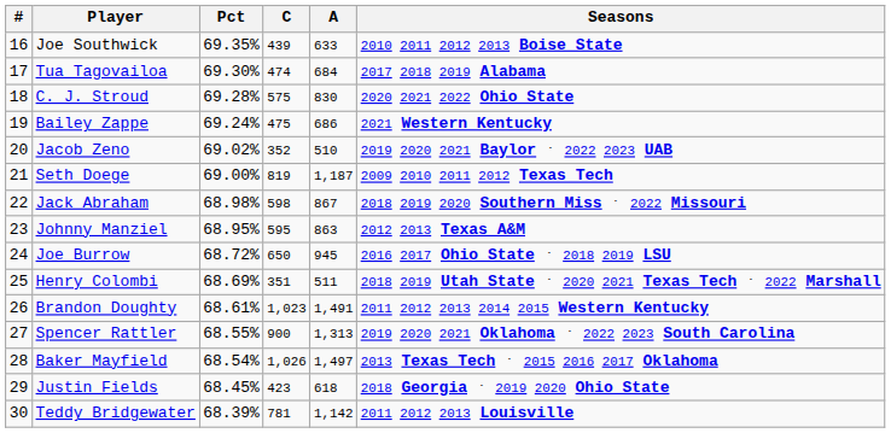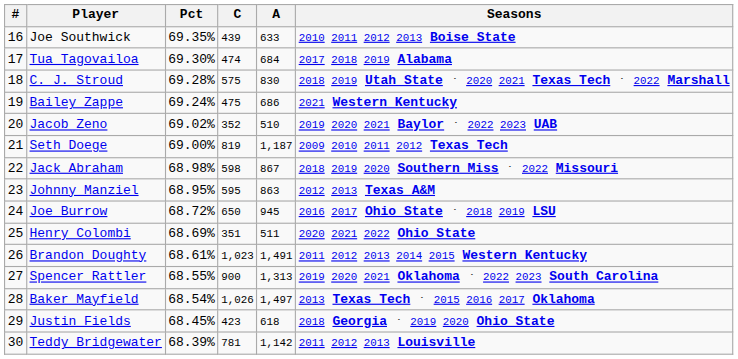 <table class="wikitable" style="font-size:90%; white-space: nowrap;">
 <tr>
 <th>#</th>
 <th>Player</th>
 <th>Pct</th>
 <th>C</th>
 <th>A</th>
 <th>Seasons</th>
 </tr>
 <tr>
 <td>16</td>
 <td>Joe Southwick</td>
 <td>69.35%</td>
 <td><small>439</small></td>
 <td><small>633</small></td>
 <td><small><a href='#'>2010</a> <a href='#'>2011</a> <a href='#'>2012</a> <a href='#'>2013</a></small> <strong><a href='#'>Boise State</a></strong></td>
 </tr>
 <tr>
 <td>17</td>
 <td><a href='#'>Tua Tagovailoa</a></td>
 <td>69.30%</td>
 <td><small>474</small></td>
 <td><small>684</small></td>
 <td><small><a href='#'>2017</a> <a href='#'>2018</a> <a href='#'>2019</a></small> <strong><a href='#'>Alabama</a></strong></td>
 </tr>
 <tr>
 <td>18</td>
 <td><a href='#'>C. J. Stroud</a></td>
 <td>69.28%</td>
 <td><small>575</small></td>
 <td><small>830</small></td>
-<td><small><a href='#'>2020</a> <a href='#'>2021</a> <a href='#'>2022</a></small> <strong><a href='#'>Ohio State</a></strong></td>
+<td><small><a href='#'>2018</a> <a href='#'>2019</a></small> <strong><a href='#'>Utah State</a></strong> ᛫ <small><a href='#'>2020</a> <a href='#'>2021</a></small> <strong><a href='#'>Texas Tech</a></strong> ᛫ <small><a href='#'>2022</a></small> <strong><a href='#'>Marshall</a></strong></td>
 </tr>
 <tr>
 <td>19</td>
 <td><a href='#'>Bailey Zappe</a></td>
 <td>69.24%</td>
 <td><small>475</small></td>
 <td><small>686</small></td>
 <td><small><a href='#'>2021</a></small> <strong><a href='#'>Western Kentucky</a></strong></td>
 </tr>
 <tr>
 <td>20</td>
 <td><a href='#'>Jacob Zeno</a></td>
 <td>69.02%</td>
 <td><small>352</small></td>
 <td><small>510</small></td>
 <td><small><a href='#'>2019</a> <a href='#'>2020</a> <a href='#'>2021</a></small> <strong><a href='#'>Baylor</a></strong> ᛫ <small><a href='#'>2022</a> <a href='#'>2023</a></small> <strong><a href='#'>UAB</a></strong></td>
 </tr>
 <tr>
 <td>21</td>
 <td><a href='#'>Seth Doege</a></td>
 <td>69.00%</td>
 <td><small>819</small></td>
 <td><small>1,187</small></td>
 <td><small><a href='#'>2009</a> <a href='#'>2010</a> <a href='#'>2011</a> <a href='#'>2012</a></small> <strong><a href='#'>Texas Tech</a></strong></td>
 </tr>
 <tr>
 <td>22</td>
 <td><a href='#'>Jack Abraham</a></td>
 <td>68.98%</td>
 <td><small>598</small></td>
 <td><small>867</small></td>
 <td><small><a href='#'>2018</a> <a href='#'>2019</a> <a href='#'>2020</a></small> <strong><a href='#'>Southern Miss</a></strong> ᛫ <small><a href='#'>2022</a></small> <strong><a href='#'>Missouri</a></strong></td>
 </tr>
 <tr>
 <td>23</td>
 <td><a href='#'>Johnny Manziel</a></td>
 <td>68.95%</td>
 <td><small>595</small></td>
 <td><small>863</small></td>
 <td><small><a href='#'>2012</a> <a href='#'>2013</a></small> <strong><a href='#'>Texas A&M</a></strong></td>
 </tr>
 <tr>
 <td>24</td>
 <td><a href='#'>Joe Burrow</a></td>
 <td>68.72%</td>
 <td><small>650</small></td>
 <td><small>945</small></td>
 <td><small><a href='#'>2016</a> <a href='#'>2017</a></small> <strong><a href='#'>Ohio State</a></strong> ᛫ <small><a href='#'>2018</a> <a href='#'>2019</a></small> <strong><a href='#'>LSU</a></strong></td>
 </tr>
 <tr>
 <td>25</td>
 <td><a href='#'>Henry Colombi</a></td>
 <td>68.69%</td>
 <td><small>351</small></td>
 <td><small>511</small></td>
-<td><small><a href='#'>2018</a> <a href='#'>2019</a></small> <strong><a href='#'>Utah State</a></strong> ᛫ <small><a href='#'>2020</a> <a href='#'>2021</a></small> <strong><a href='#'>Texas Tech</a></strong> ᛫ <small><a href='#'>2022</a></small> <strong><a href='#'>Marshall</a></strong></td>
+<td><small><a href='#'>2020</a> <a href='#'>2021</a> <a href='#'>2022</a></small> <strong><a href='#'>Ohio State</a></strong></td>
 </tr>
 <tr>
 <td>26</td>
 <td><a href='#'>Brandon Doughty</a></td>
 <td>68.61%</td>
 <td><small>1,023</small></td>
 <td><small>1,491</small></td>
 <td><small><a href='#'>2011</a> <a href='#'>2012</a> <a href='#'>2013</a> <a href='#'>2014</a> <a href='#'>2015</a></small> <strong><a href='#'>Western Kentucky</a></strong></td>
 </tr>
 <tr>
 <td>27</td>
 <td><a href='#'>Spencer Rattler</a></td>
 <td>68.55%</td>
 <td><small>900</small></td>
 <td><small>1,313</small></td>
 <td><small><a href='#'>2019</a> <a href='#'>2020</a> <a href='#'>2021</a></small> <strong><a href='#'>Oklahoma</a></strong> ᛫ <small><a href='#'>2022</a> <a href='#'>2023</a></small> <strong><a href='#'>South Carolina</a></strong></td>
 </tr>
 <tr>
 <td>28</td>
 <td><a href='#'>Baker Mayfield</a></td>
 <td>68.54%</td>
 <td><small>1,026</small></td>
 <td><small>1,497</small></td>
 <td><small><a href='#'>2013</a></small> <strong><a href='#'>Texas Tech</a></strong> ᛫ <small><a href='#'>2015</a> <a href='#'>2016</a> <a href='#'>2017</a></small> <strong><a href='#'>Oklahoma</a></strong></td>
 </tr>
 <tr>
 <td>29</td>
 <td><a href='#'>Justin Fields</a></td>
 <td>68.45%</td>
 <td><small>423</small></td>
 <td><small>618</small></td>
 <td><small><a href='#'>2018</a></small> <strong><a href='#'>Georgia</a></strong> ᛫ <small><a href='#'>2019</a> <a href='#'>2020</a></small> <strong><a href='#'>Ohio State</a></strong></td>
 </tr>
 <tr>
 <td>30</td>
 <td><a href='#'>Teddy Bridgewater</a></td>
 <td>68.39%</td>
 <td><small>781</small></td>
 <td><small>1,142</small></td>
 <td><small><a href='#'>2011</a> <a href='#'>2012</a> <a href='#'>2013</a></small> <strong><a href='#'>Louisville</a></strong></td>
 </tr>
 </table>
